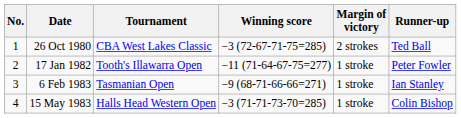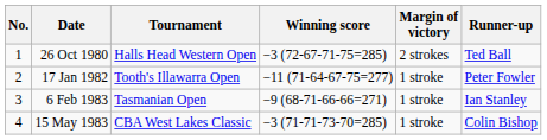 <table class="wikitable" style="font-size:95%;">
 <tr>
 <th>No.</th>
 <th>Date</th>
 <th>Tournament</th>
 <th>Winning score</th>
 <th>Margin of<br>victory</th>
 <th>Runner-up</th>
 </tr>
 <tr>
 <td align=center>1</td>
 <td align=right>26 Oct 1980</td>
-<td><a href='#'>CBA West Lakes Classic</a></td>
+<td><a href='#'>Halls Head Western Open</a></td>
 <td>−3 (72-67-71-75=285)</td>
 <td>2 strokes</td>
 <td> <a href='#'>Ted Ball</a></td>
 </tr>
 <tr>
 <td align=center>2</td>
 <td align=right>17 Jan 1982</td>
 <td><a href='#'>Tooth's Illawarra Open</a></td>
 <td>−11 (71-64-67-75=277)</td>
 <td>1 stroke</td>
 <td> <a href='#'>Peter Fowler</a></td>
 </tr>
 <tr>
 <td align=center>3</td>
 <td align=right>6 Feb 1983</td>
 <td><a href='#'>Tasmanian Open</a></td>
 <td>−9 (68-71-66-66=271)</td>
 <td>1 stroke</td>
 <td> <a href='#'>Ian Stanley</a></td>
 </tr>
 <tr>
 <td align=center>4</td>
 <td align=right>15 May 1983</td>
-<td><a href='#'>Halls Head Western Open</a></td>
+<td><a href='#'>CBA West Lakes Classic</a></td>
 <td>−3 (71-71-73-70=285)</td>
 <td>1 stroke</td>
 <td> <a href='#'>Colin Bishop</a></td>
 </tr>
 </table>
